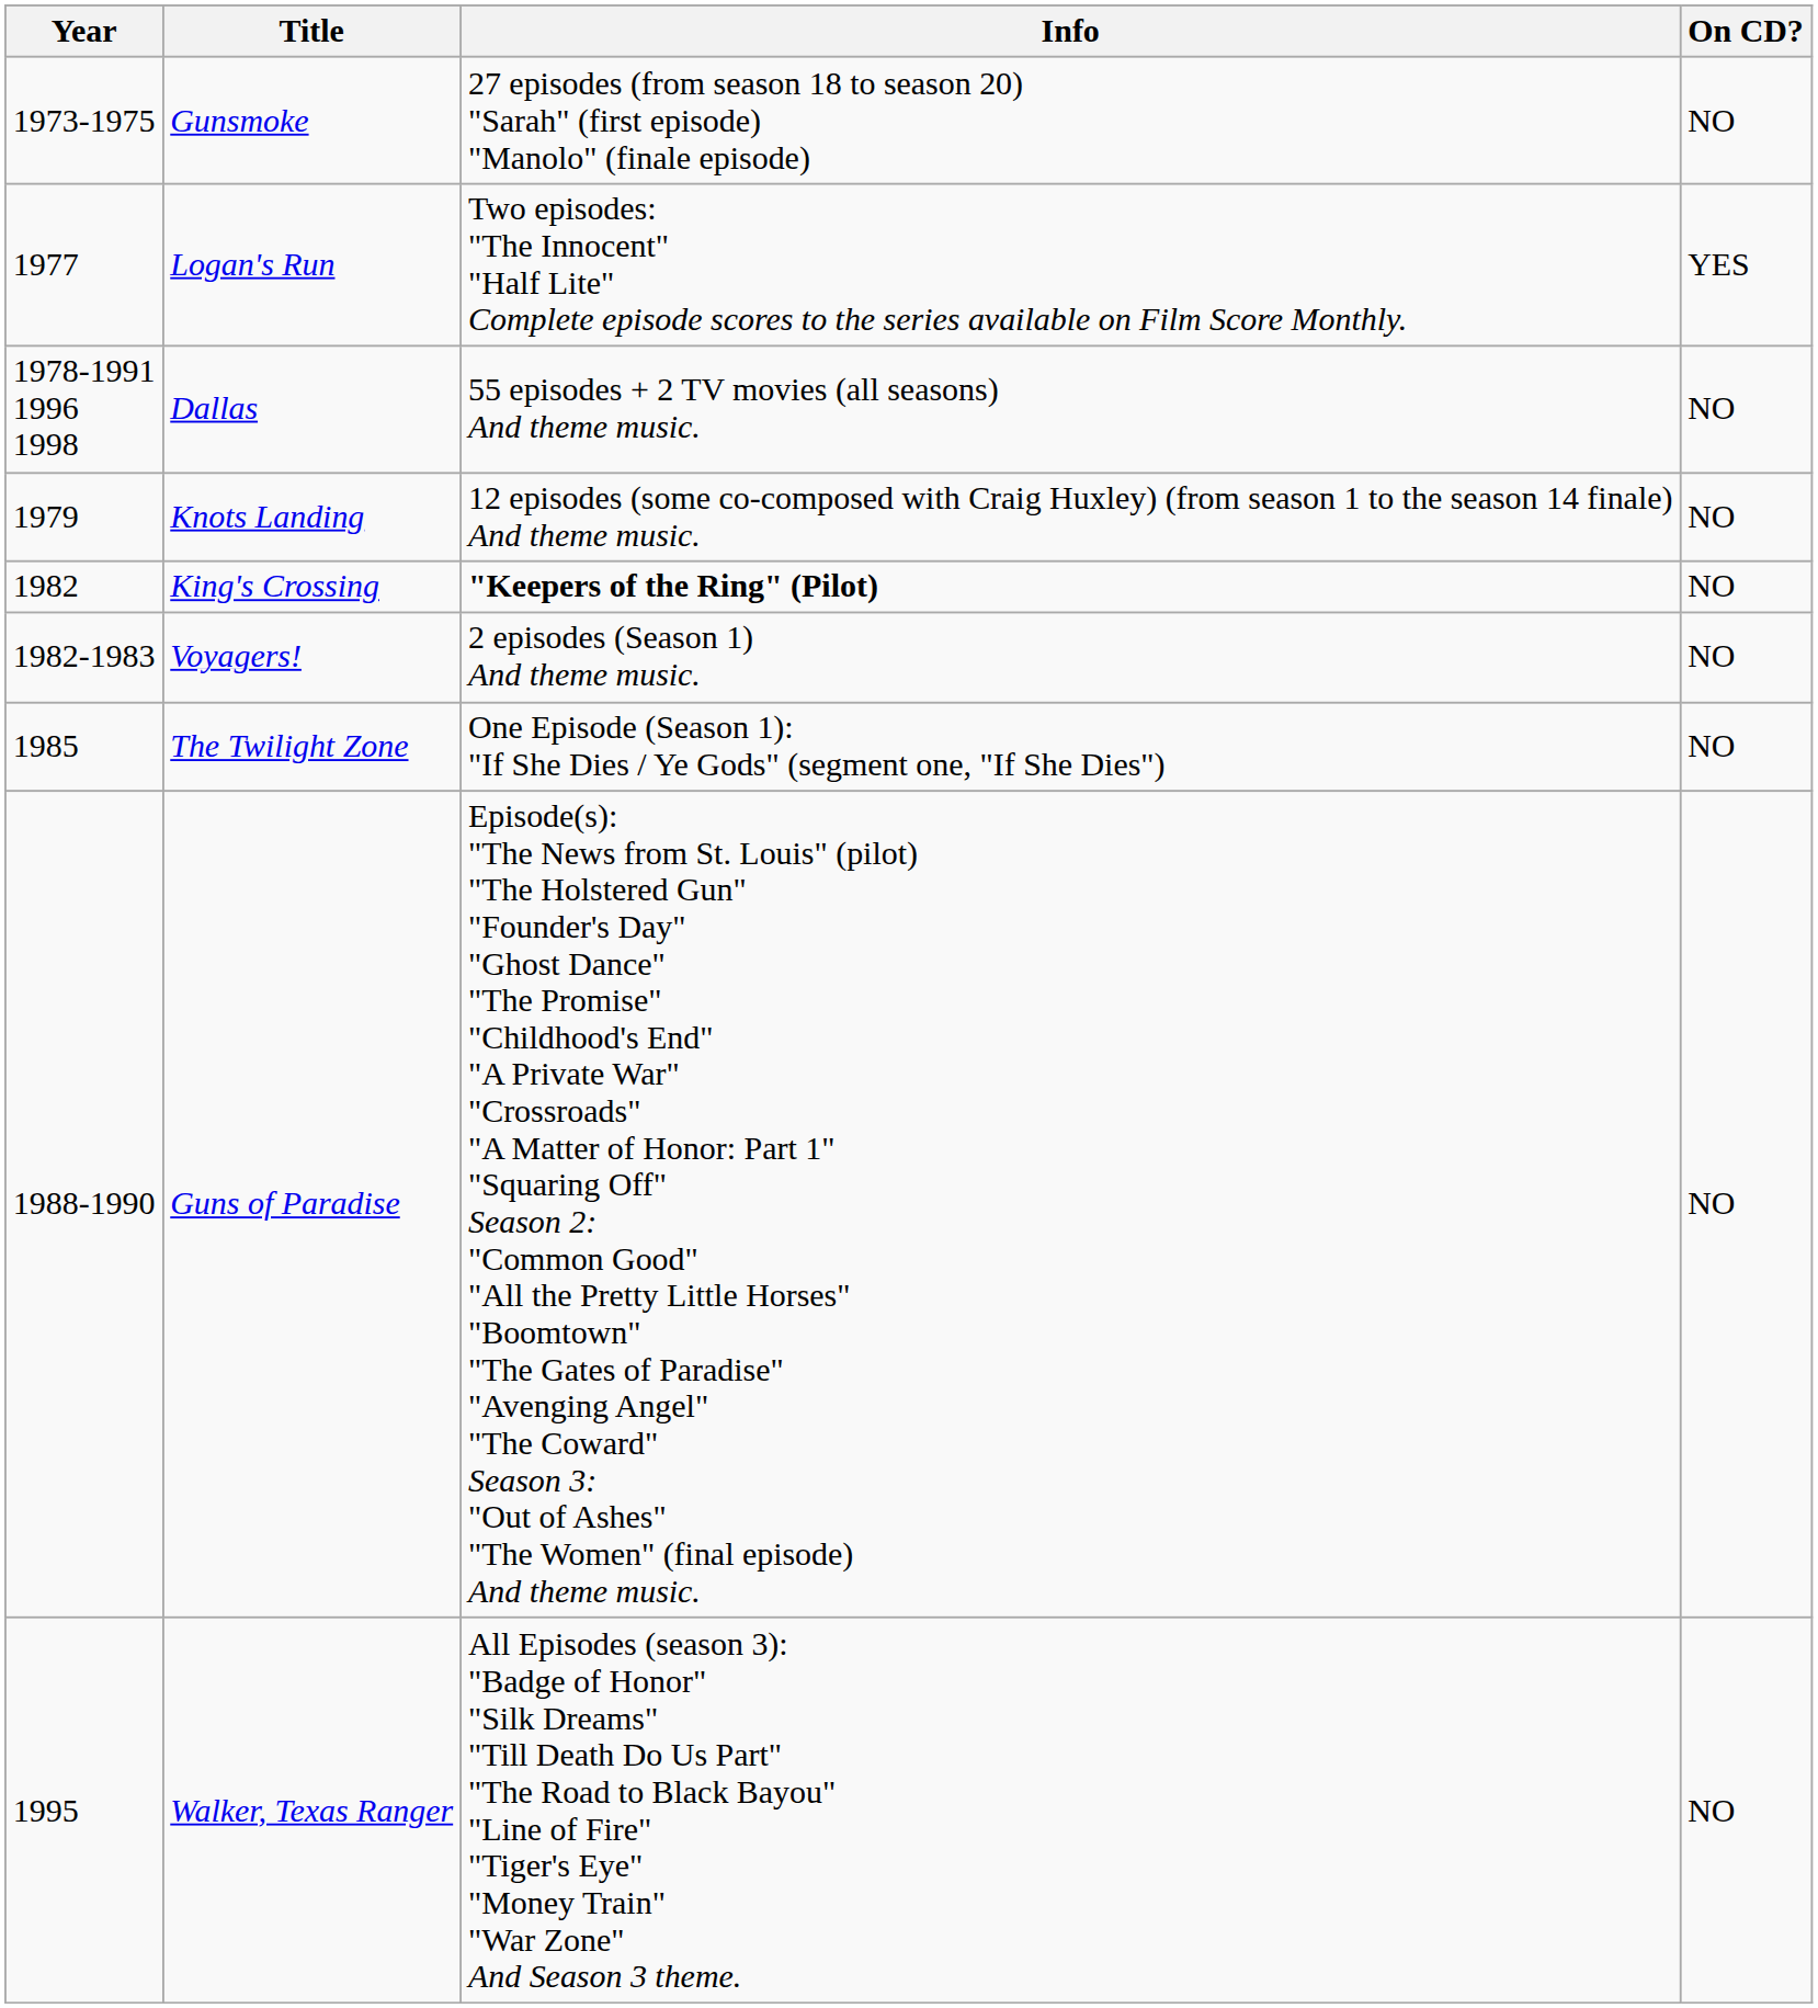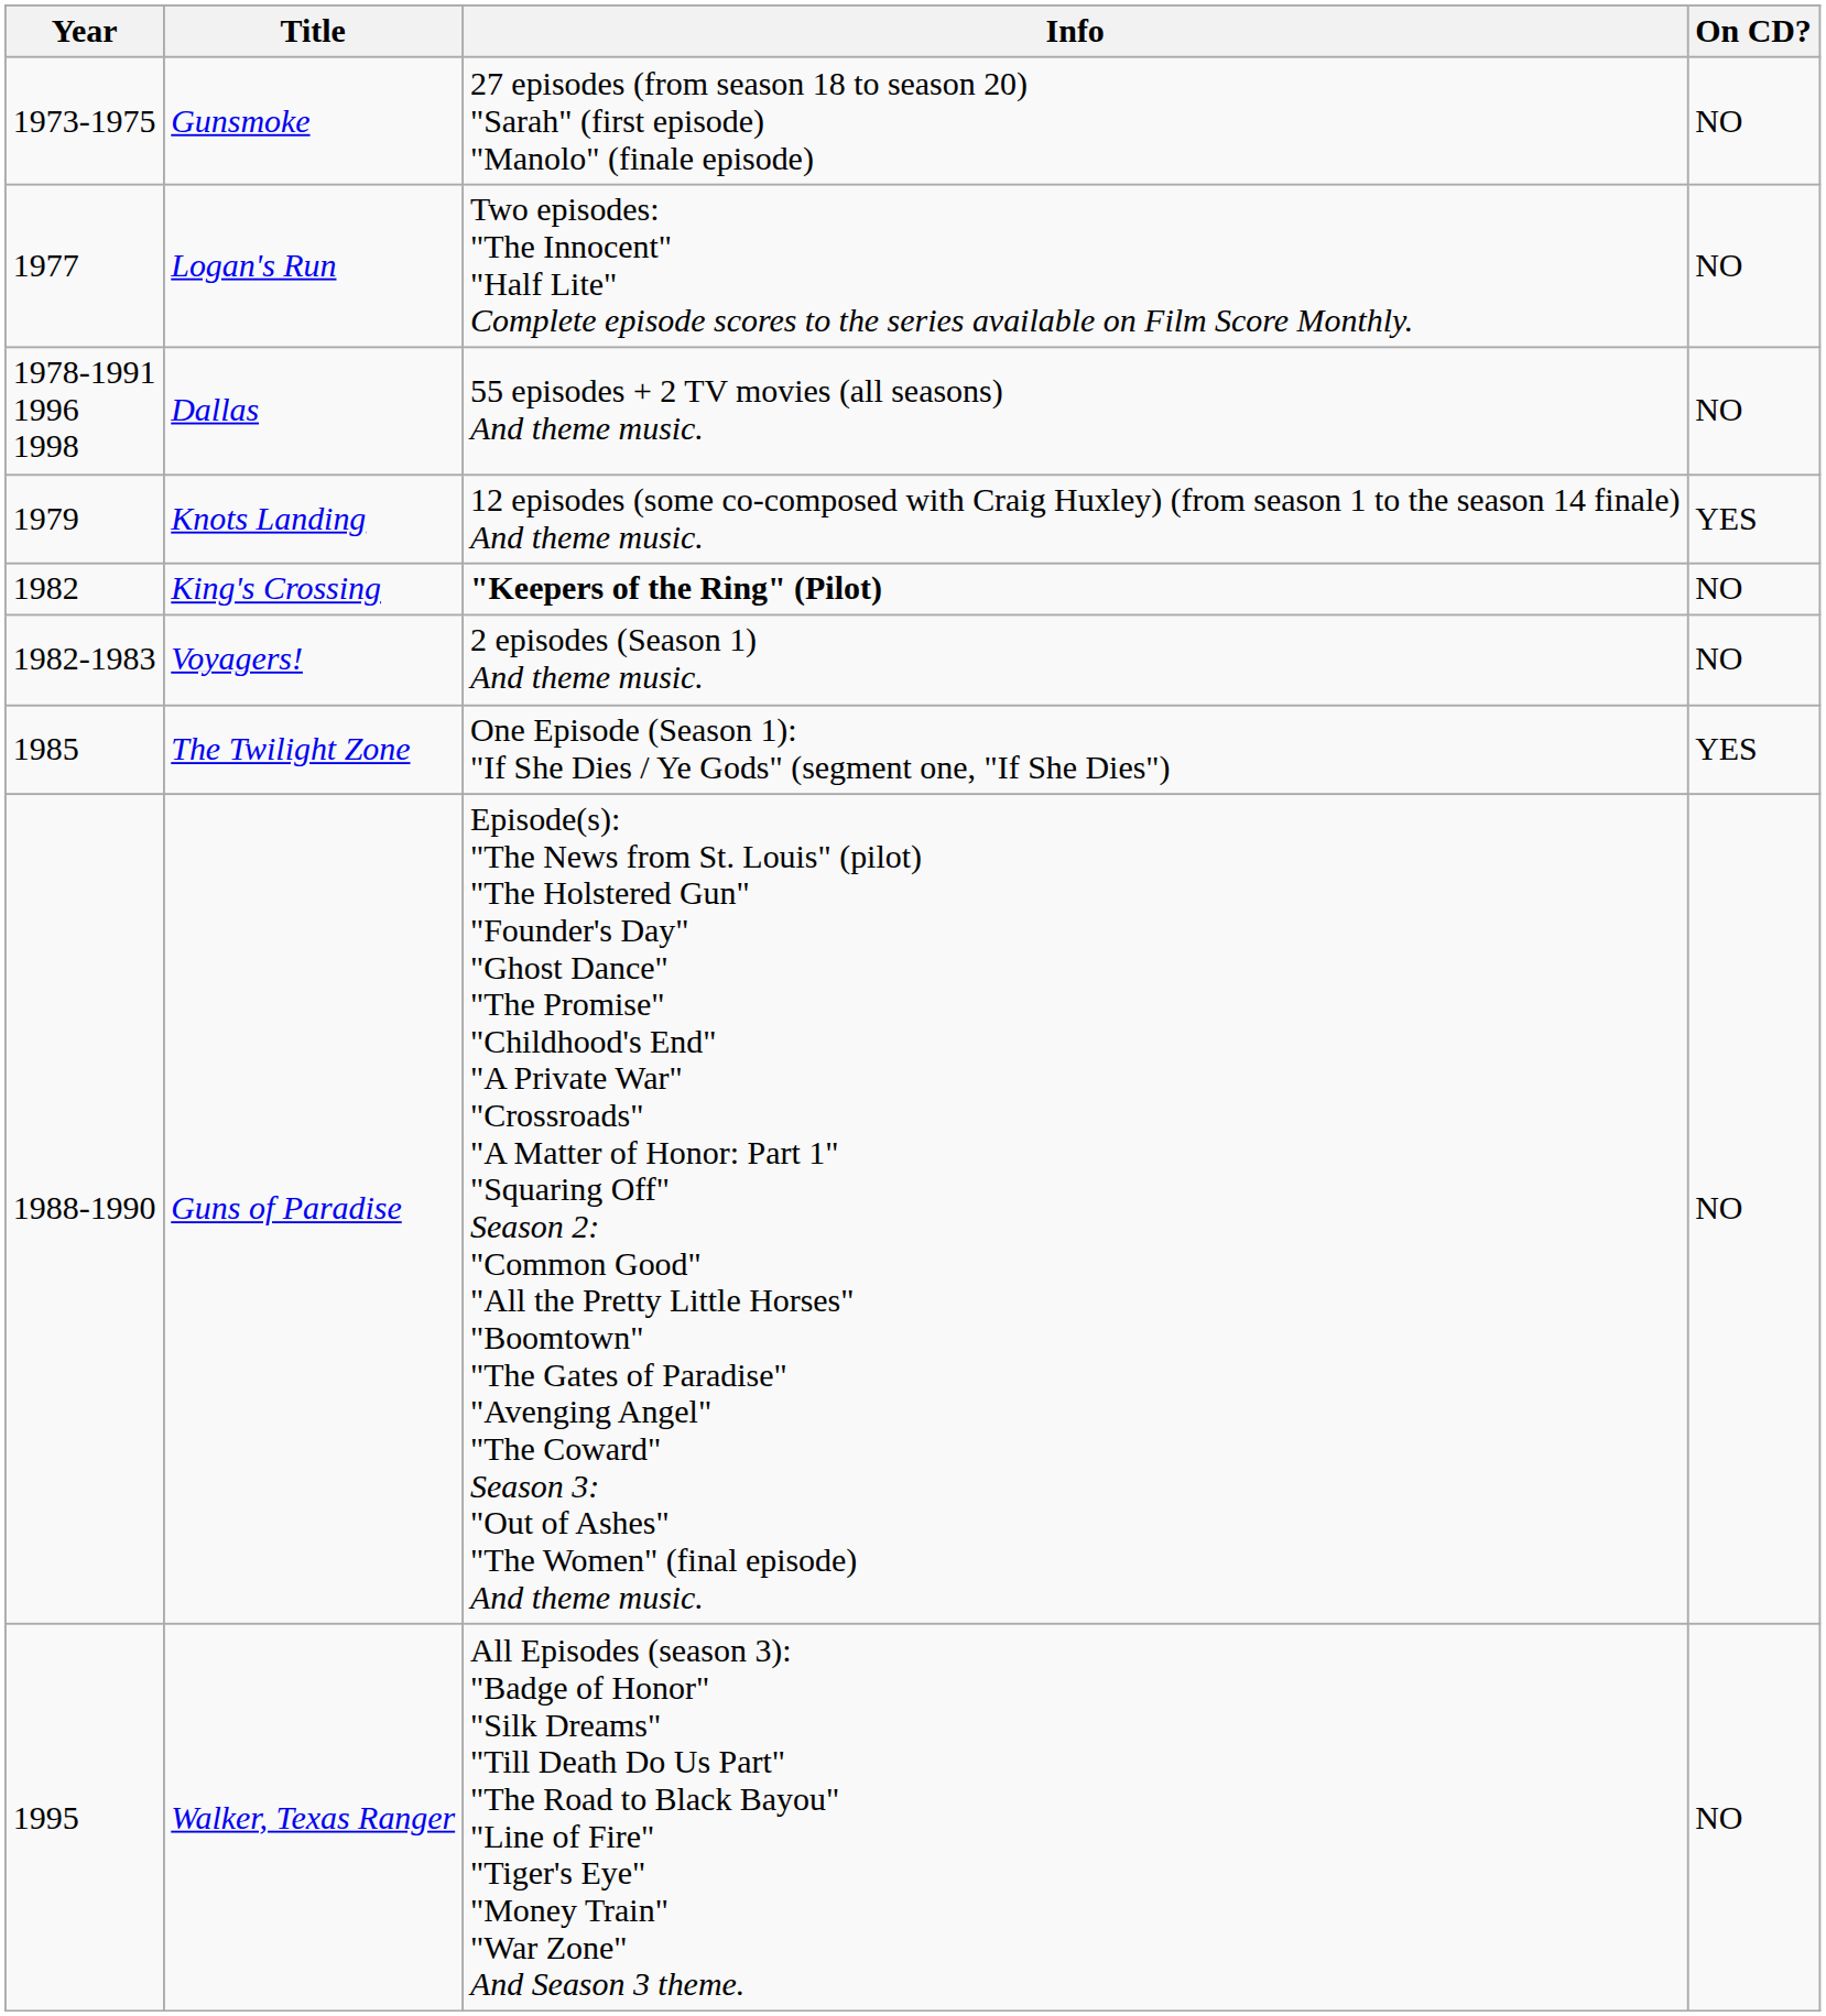 <table class="wikitable sortable" border="1">
 <tr>
 <th>Year</th>
 <th>Title</th>
 <th>Info</th>
 <th>On CD?</th>
 </tr>
 <tr>
 <td>1973-1975</td>
 <td><em><a href='#'>Gunsmoke</a></em></td>
 <td>27 episodes (from season 18 to season 20)<br>"Sarah" (first episode)<br>"Manolo" (finale episode)</td>
 <td>NO</td>
 </tr>
 <tr>
 <td>1977</td>
 <td><em><a href='#'>Logan's Run</a></em></td>
 <td>Two episodes:<br>"The Innocent"<br>"Half Lite"<br><em>Complete episode scores to the series available on Film Score Monthly.</em></td>
-<td>YES</td>
+<td>NO</td>
 </tr>
 <tr>
 <td>1978-1991<br>1996<br>1998<br></td>
 <td><em><a href='#'>Dallas</a></em></td>
 <td>55 episodes + 2 TV movies (all seasons)<br><em>And theme music.</em></td>
 <td>NO</td>
 </tr>
 <tr>
 <td>1979</td>
 <td><em><a href='#'>Knots Landing</a></em></td>
 <td>12 episodes (some co-composed with Craig Huxley) (from season 1 to the season 14 finale)<br><em>And theme music.</em></td>
-<td>NO</td>
+<td>YES</td>
 </tr>
 <tr>
 <td>1982</td>
 <td><em><a href='#'>King's Crossing</a></em></td>
 <td><strong>"Keepers of the Ring" (Pilot)</strong></td>
 <td>NO</td>
 </tr>
 <tr>
 <td>1982-1983</td>
 <td><em><a href='#'>Voyagers!</a></em></td>
 <td>2 episodes (Season 1)<br> <em>And theme music.</em></td>
 <td>NO</td>
 </tr>
 <tr>
 <td>1985</td>
 <td><em><a href='#'>The Twilight Zone</a></em></td>
 <td>One Episode (Season 1):<br>"If She Dies / Ye Gods" (segment one, "If She Dies")</td>
-<td>NO</td>
+<td>YES</td>
 </tr>
 <tr>
 <td>1988-1990</td>
 <td><em><a href='#'>Guns of Paradise</a></em></td>
 <td>Episode(s):<br>"The News from St. Louis" (pilot)<br>"The Holstered Gun"<br>"Founder's Day"<br>"Ghost Dance"<br>"The Promise"<br>"Childhood's End"<br>"A Private War"<br>"Crossroads"<br>"A Matter of Honor: Part 1"<br>"Squaring Off"<br><em>Season 2:</em><br>"Common Good"<br>"All the Pretty Little Horses"<br>"Boomtown"<br>"The Gates of Paradise"<br>"Avenging Angel"<br>"The Coward"<br><em>Season 3:</em><br>"Out of Ashes"<br>"The Women" (final episode)<br><em>And theme music.</em></td>
 <td>NO</td>
 </tr>
 <tr>
 <td>1995</td>
 <td><em><a href='#'>Walker, Texas Ranger</a></em></td>
 <td>All Episodes (season 3):<br>"Badge of Honor"<br>"Silk Dreams"<br>"Till Death Do Us Part"<br>"The Road to Black Bayou"<br>"Line of Fire"<br>"Tiger's Eye"<br>"Money Train"<br>"War Zone"<br><em>And Season 3 theme.</em></td>
 <td>NO</td>
 </tr>
 </table>
